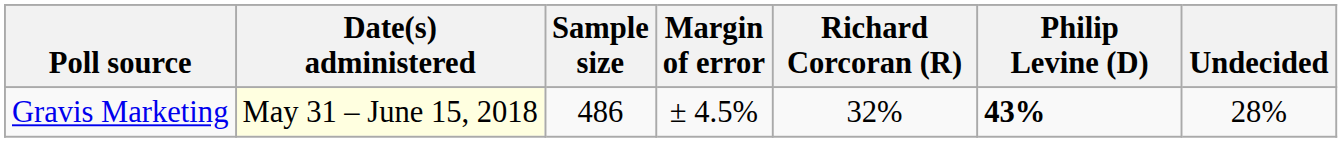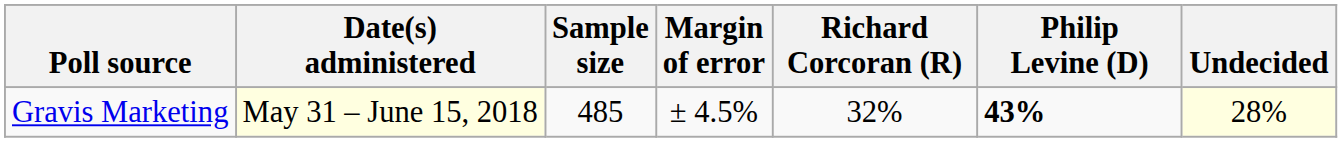 <table class="wikitable">
 <tr valign=bottom>
 <th>Poll source</th>
 <th>Date(s)<br>administered</th>
 <th>Sample<br>size</th>
 <th>Margin<br>of error</th>
 <th style="width:100px;">Richard<br>Corcoran (R)</th>
 <th style="width:100px;">Philip<br>Levine (D)</th>
 <th>Undecided</th>
 </tr>
 <tr>
 <td><a href='#'>Gravis Marketing</a></td>
 <td align=center style="background: lightyellow;">May 31 – June 15, 2018</td>
-<td align=center>486</td>
+<td align=center>485</td>
 <td align=center>± 4.5%</td>
 <td align=center>32%</td>
 <td><strong>43%</strong></td>
-<td align=center>28%</td>
+<td align=center style="background: lightyellow;">28%</td>
 </tr>
 </table>
